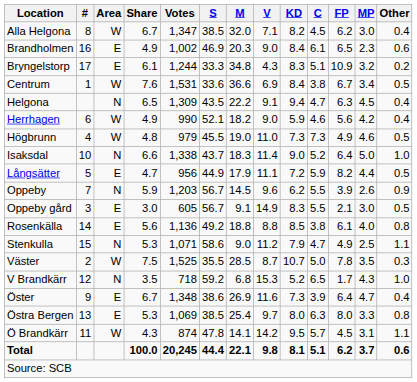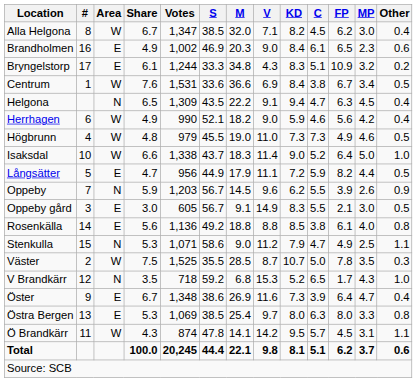 <table class="wikitable sortable" style=text-align:right>
 <tr>
 <th>Location</th>
 <th>#</th>
 <th>Area</th>
 <th>Share</th>
 <th>Votes</th>
 <th><a href='#'>S</a></th>
 <th><a href='#'>M</a></th>
 <th><a href='#'>V</a></th>
 <th><a href='#'>KD</a></th>
 <th><a href='#'>C</a></th>
 <th><a href='#'>FP</a></th>
 <th><a href='#'>MP</a></th>
 <th>Other</th>
 </tr>
 <tr>
 <td align=left>Alla Helgona</td>
 <td>8</td>
 <td>W</td>
 <td>6.7</td>
 <td>1,347</td>
 <td>38.5</td>
 <td>32.0</td>
 <td>7.1</td>
 <td>8.2</td>
 <td>4.5</td>
 <td>6.2</td>
 <td>3.0</td>
 <td>0.4</td>
 </tr>
 <tr>
 <td align=left>Brandholmen</td>
 <td>16</td>
 <td>E</td>
 <td>4.9</td>
 <td>1,002</td>
 <td>46.9</td>
 <td>20.3</td>
 <td>9.0</td>
 <td>8.4</td>
 <td>6.1</td>
 <td>6.5</td>
 <td>2.3</td>
 <td>0.6</td>
 </tr>
 <tr>
 <td align=left>Bryngelstorp</td>
 <td>17</td>
 <td>E</td>
 <td>6.1</td>
 <td>1,244</td>
 <td>33.3</td>
 <td>34.8</td>
 <td>4.3</td>
 <td>8.3</td>
 <td>5.1</td>
 <td>10.9</td>
 <td>3.2</td>
 <td>0.2</td>
 </tr>
 <tr>
 <td align=left>Centrum</td>
 <td>1</td>
 <td>W</td>
 <td>7.6</td>
 <td>1,531</td>
 <td>33.6</td>
 <td>36.6</td>
 <td>6.9</td>
 <td>8.4</td>
 <td>3.8</td>
 <td>6.7</td>
 <td>3.4</td>
 <td>0.5</td>
 </tr>
 <tr>
 <td align=left>Helgona</td>
 <td></td>
 <td>N</td>
 <td>6.5</td>
 <td>1,309</td>
 <td>43.5</td>
 <td>22.2</td>
 <td>9.1</td>
 <td>9.4</td>
 <td>4.7</td>
 <td>6.3</td>
 <td>4.5</td>
 <td>0.4</td>
 </tr>
 <tr>
 <td align=left><a href='#'>Herrhagen</a></td>
 <td>6</td>
 <td>W</td>
 <td>4.9</td>
 <td>990</td>
 <td>52.1</td>
 <td>18.2</td>
 <td>9.0</td>
 <td>5.9</td>
 <td>4.6</td>
 <td>5.6</td>
 <td>4.2</td>
 <td>0.4</td>
 </tr>
 <tr>
 <td align=left>Högbrunn</td>
 <td>4</td>
 <td>W</td>
 <td>4.8</td>
 <td>979</td>
 <td>45.5</td>
 <td>19.0</td>
 <td>11.0</td>
 <td>7.3</td>
 <td>7.3</td>
 <td>4.9</td>
 <td>4.6</td>
 <td>0.5</td>
 </tr>
 <tr>
 <td align=left>Isaksdal</td>
 <td>10</td>
-<td>N</td>
+<td>W</td>
 <td>6.6</td>
 <td>1,338</td>
 <td>43.7</td>
 <td>18.3</td>
 <td>11.4</td>
 <td>9.0</td>
 <td>5.2</td>
 <td>6.4</td>
 <td>5.0</td>
 <td>1.0</td>
 </tr>
 <tr>
 <td align=left><a href='#'>Långsätter</a></td>
 <td>5</td>
 <td>E</td>
 <td>4.7</td>
 <td>956</td>
 <td>44.9</td>
 <td>17.9</td>
 <td>11.1</td>
 <td>7.2</td>
 <td>5.9</td>
 <td>8.2</td>
 <td>4.4</td>
 <td>0.5</td>
 </tr>
 <tr>
 <td align=left>Oppeby</td>
 <td>7</td>
 <td>N</td>
 <td>5.9</td>
 <td>1,203</td>
 <td>56.7</td>
 <td>14.5</td>
 <td>9.6</td>
 <td>6.2</td>
 <td>5.5</td>
 <td>3.9</td>
 <td>2.6</td>
 <td>0.9</td>
 </tr>
 <tr>
 <td align=left>Oppeby gård</td>
 <td>3</td>
 <td>E</td>
 <td>3.0</td>
 <td>605</td>
 <td>56.7</td>
 <td>9.1</td>
 <td>14.9</td>
 <td>8.3</td>
 <td>5.5</td>
 <td>2.1</td>
 <td>3.0</td>
 <td>0.5</td>
 </tr>
 <tr>
 <td align=left>Rosenkälla</td>
 <td>14</td>
 <td>E</td>
 <td>5.6</td>
 <td>1,136</td>
 <td>49.2</td>
 <td>18.8</td>
 <td>8.8</td>
 <td>8.5</td>
 <td>3.8</td>
 <td>6.1</td>
 <td>4.0</td>
 <td>0.8</td>
 </tr>
 <tr>
 <td align=left>Stenkulla</td>
 <td>15</td>
 <td>N</td>
 <td>5.3</td>
 <td>1,071</td>
 <td>58.6</td>
 <td>9.0</td>
 <td>11.2</td>
 <td>7.9</td>
 <td>4.7</td>
 <td>4.9</td>
 <td>2.5</td>
 <td>1.1</td>
 </tr>
 <tr>
 <td align=left>Väster</td>
 <td>2</td>
 <td>W</td>
 <td>7.5</td>
 <td>1,525</td>
 <td>35.5</td>
 <td>28.5</td>
 <td>8.7</td>
 <td>10.7</td>
 <td>5.0</td>
 <td>7.8</td>
 <td>3.5</td>
 <td>0.3</td>
 </tr>
 <tr>
 <td align=left>V Brandkärr</td>
 <td>12</td>
 <td>N</td>
 <td>3.5</td>
 <td>718</td>
 <td>59.2</td>
 <td>6.8</td>
 <td>15.3</td>
 <td>5.2</td>
 <td>6.5</td>
 <td>1.7</td>
 <td>4.3</td>
 <td>1.0</td>
 </tr>
 <tr>
 <td align=left>Öster</td>
 <td>9</td>
 <td>E</td>
 <td>6.7</td>
 <td>1,348</td>
 <td>38.6</td>
 <td>26.9</td>
 <td>11.6</td>
 <td>7.3</td>
 <td>3.9</td>
 <td>6.4</td>
 <td>4.7</td>
 <td>0.4</td>
 </tr>
 <tr>
 <td align=left>Östra Bergen</td>
 <td>13</td>
 <td>E</td>
 <td>5.3</td>
 <td>1,069</td>
 <td>38.5</td>
 <td>25.4</td>
 <td>9.7</td>
 <td>8.0</td>
 <td>6.3</td>
 <td>8.0</td>
 <td>3.3</td>
 <td>0.8</td>
 </tr>
 <tr>
 <td align=left>Ö Brandkärr</td>
 <td>11</td>
 <td>W</td>
 <td>4.3</td>
 <td>874</td>
 <td>47.8</td>
 <td>14.1</td>
 <td>14.2</td>
 <td>9.5</td>
 <td>5.7</td>
 <td>4.5</td>
 <td>3.1</td>
 <td>1.1</td>
 </tr>
 <tr>
 <td align=left><strong>Total</strong></td>
 <td></td>
 <td></td>
 <td><strong>100.0</strong></td>
 <td><strong>20,245</strong></td>
 <td><strong>44.4</strong></td>
 <td><strong>22.1</strong></td>
 <td><strong>9.8</strong></td>
 <td><strong>8.1</strong></td>
 <td><strong>5.1</strong></td>
 <td><strong>6.2</strong></td>
 <td><strong>3.7</strong></td>
 <td><strong>0.6</strong></td>
 </tr>
 <tr>
 <td align=left colspan=13>Source: SCB </td>
 </tr>
 </table>
